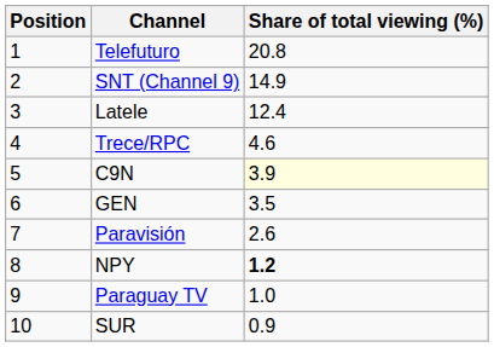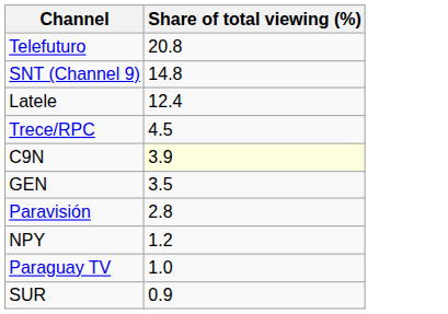 <table class="wikitable" style="font-size: 90%">
 <tr>
-<th>Position</th>
 <th>Channel</th>
 <th>Share of total viewing (%)</th>
 </tr>
 <tr>
-<td>1</td>
 <td><a href='#'>Telefuturo</a></td>
 <td>20.8</td>
 </tr>
 <tr>
-<td>2</td>
 <td><a href='#'>SNT (Channel 9)</a></td>
-<td>14.9</td>
+<td>14.8</td>
 </tr>
 <tr>
-<td>3</td>
 <td>Latele</td>
 <td>12.4</td>
 </tr>
 <tr>
-<td>4</td>
 <td><a href='#'>Trece/RPC</a></td>
-<td>4.6</td>
+<td>4.5</td>
 </tr>
 <tr>
-<td>5</td>
 <td>C9N</td>
 <td style="background: lightyellow;">3.9</td>
 </tr>
 <tr>
-<td>6</td>
 <td>GEN</td>
 <td>3.5</td>
 </tr>
 <tr>
-<td>7</td>
 <td><a href='#'>Paravisión</a></td>
-<td>2.6</td>
+<td>2.8</td>
 </tr>
 <tr>
-<td>8</td>
 <td>NPY</td>
-<td><strong>1.2</strong></td>
+<td>1.2</td>
 </tr>
 <tr>
-<td>9</td>
 <td><a href='#'>Paraguay TV</a></td>
 <td>1.0</td>
 </tr>
 <tr>
-<td>10</td>
 <td>SUR</td>
 <td>0.9</td>
 </tr>
 </table>
